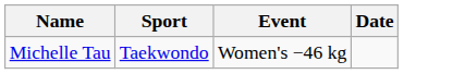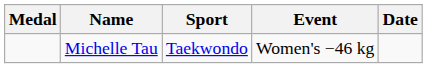 <table class="wikitable sortable" style="font-size:95%">
 <tr>
+<th>Medal</th>
 <th>Name</th>
 <th>Sport</th>
 <th>Event</th>
 <th>Date</th>
 </tr>
 <tr>
+<td></td>
 <td><a href='#'>Michelle Tau</a></td>
 <td><a href='#'>Taekwondo</a></td>
 <td>Women's −46 kg</td>
 <td></td>
 </tr>
 </table>
